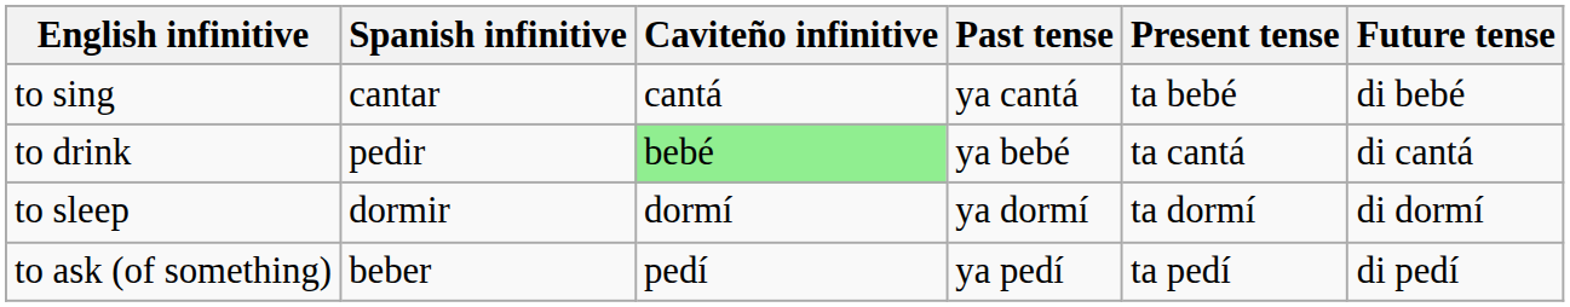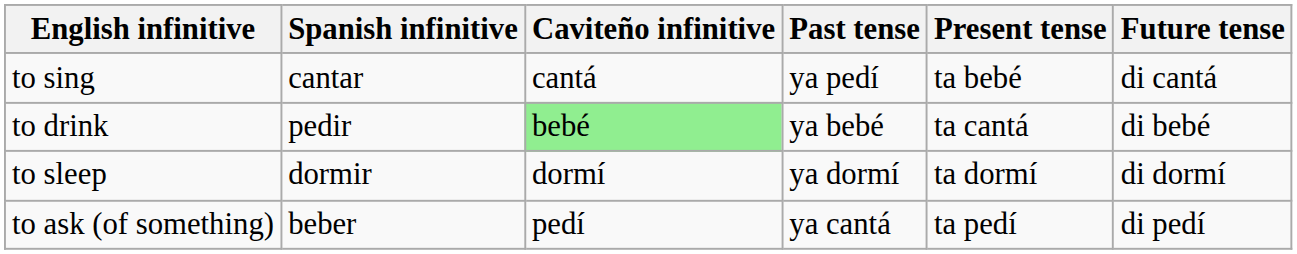 <table class="wikitable">
 <tr>
 <th>English infinitive</th>
 <th>Spanish infinitive</th>
 <th>Caviteño infinitive</th>
 <th>Past tense</th>
 <th>Present tense</th>
 <th>Future tense</th>
 </tr>
 <tr>
 <td>to sing</td>
 <td>cantar</td>
 <td>cantá</td>
-<td>ya cantá</td>
+<td>ya pedí</td>
 <td>ta bebé</td>
-<td>di bebé</td>
+<td>di cantá</td>
 </tr>
 <tr>
 <td>to drink</td>
 <td>pedir</td>
 <td style="background: lightgreen;">bebé</td>
 <td>ya bebé</td>
 <td>ta cantá</td>
-<td>di cantá</td>
+<td>di bebé</td>
 </tr>
 <tr>
 <td>to sleep</td>
 <td>dormir</td>
 <td>dormí</td>
 <td>ya dormí</td>
 <td>ta dormí</td>
 <td>di dormí</td>
 </tr>
 <tr>
 <td>to ask (of something)</td>
 <td>beber</td>
 <td>pedí</td>
-<td>ya pedí</td>
+<td>ya cantá</td>
 <td>ta pedí</td>
 <td>di pedí</td>
 </tr>
 </table>
